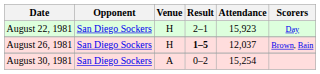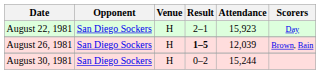 <table class="wikitable" style="font-size:95%; text-align:center">
 <tr>
 <th>Date</th>
 <th>Opponent</th>
 <th>Venue</th>
 <th>Result</th>
 <th>Attendance</th>
 <th>Scorers</th>
 </tr>
 <tr bgcolor="#ddffdd">
 <td>August 22, 1981</td>
 <td><a href='#'>San Diego Sockers</a></td>
 <td>H</td>
 <td>2–1</td>
 <td>15,923</td>
 <td><small><a href='#'>Day</a></small></td>
 </tr>
 <tr>
 </tr>
 <tr bgcolor="#ffdddd">
 <td>August 26, 1981</td>
 <td><a href='#'>San Diego Sockers</a></td>
 <td>H</td>
 <td><strong>1–5</strong></td>
-<td>12,037</td>
+<td>12,039</td>
 <td><small><a href='#'>Brown</a>, <a href='#'>Bain</a></small></td>
 </tr>
 <tr>
 </tr>
 <tr bgcolor="#ffdddd">
 <td>August 30, 1981</td>
 <td><a href='#'>San Diego Sockers</a></td>
-<td>A</td>
+<td>H</td>
 <td>0–2</td>
-<td>15,254</td>
+<td>15,244</td>
 <td></td>
 </tr>
 </table>
